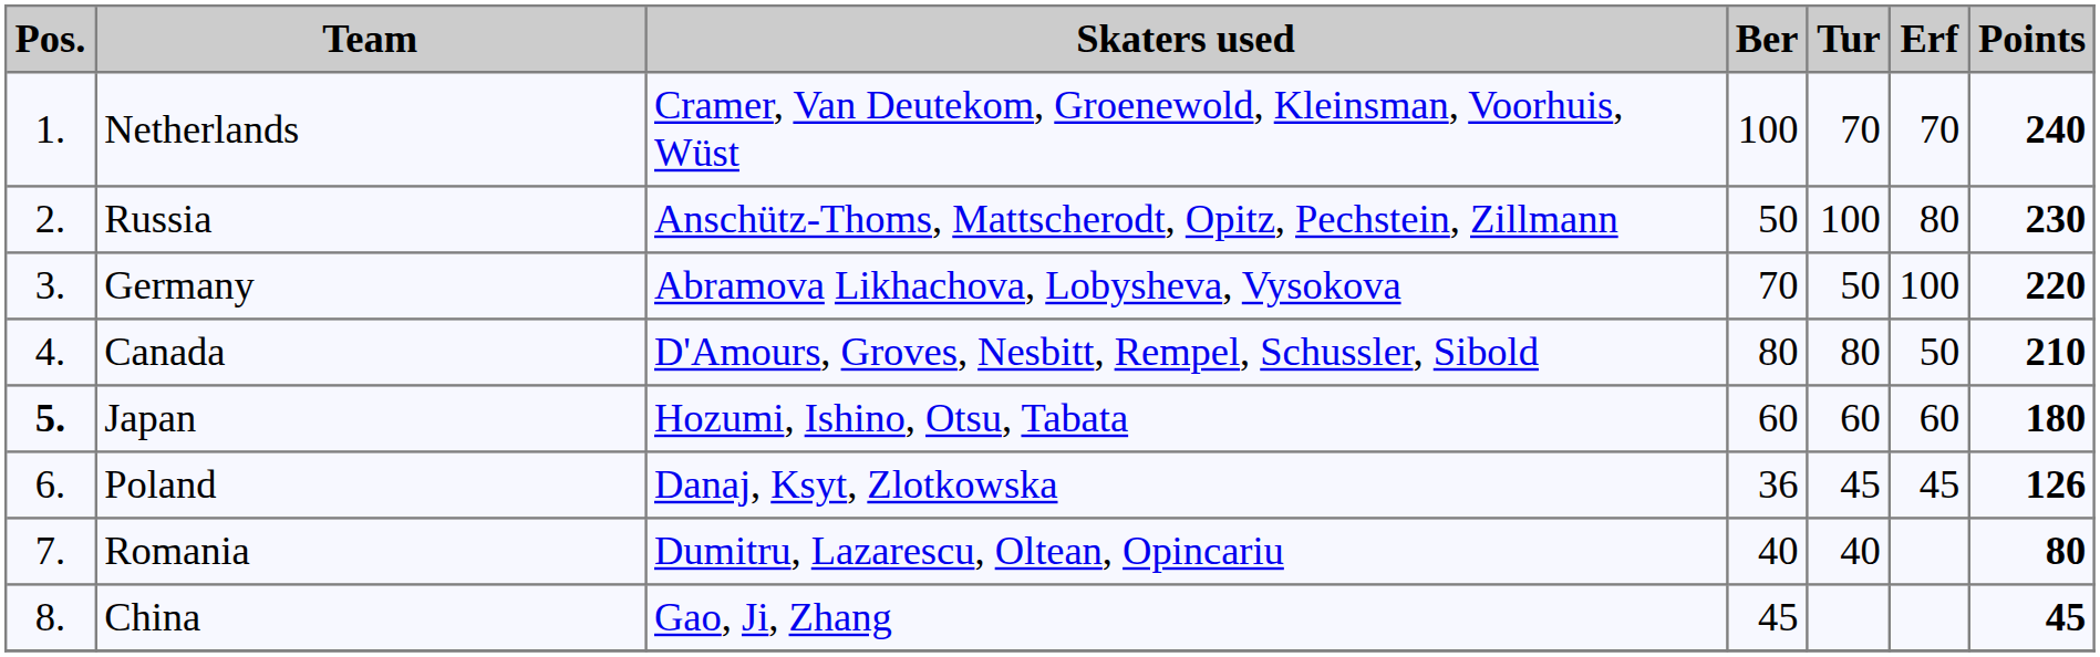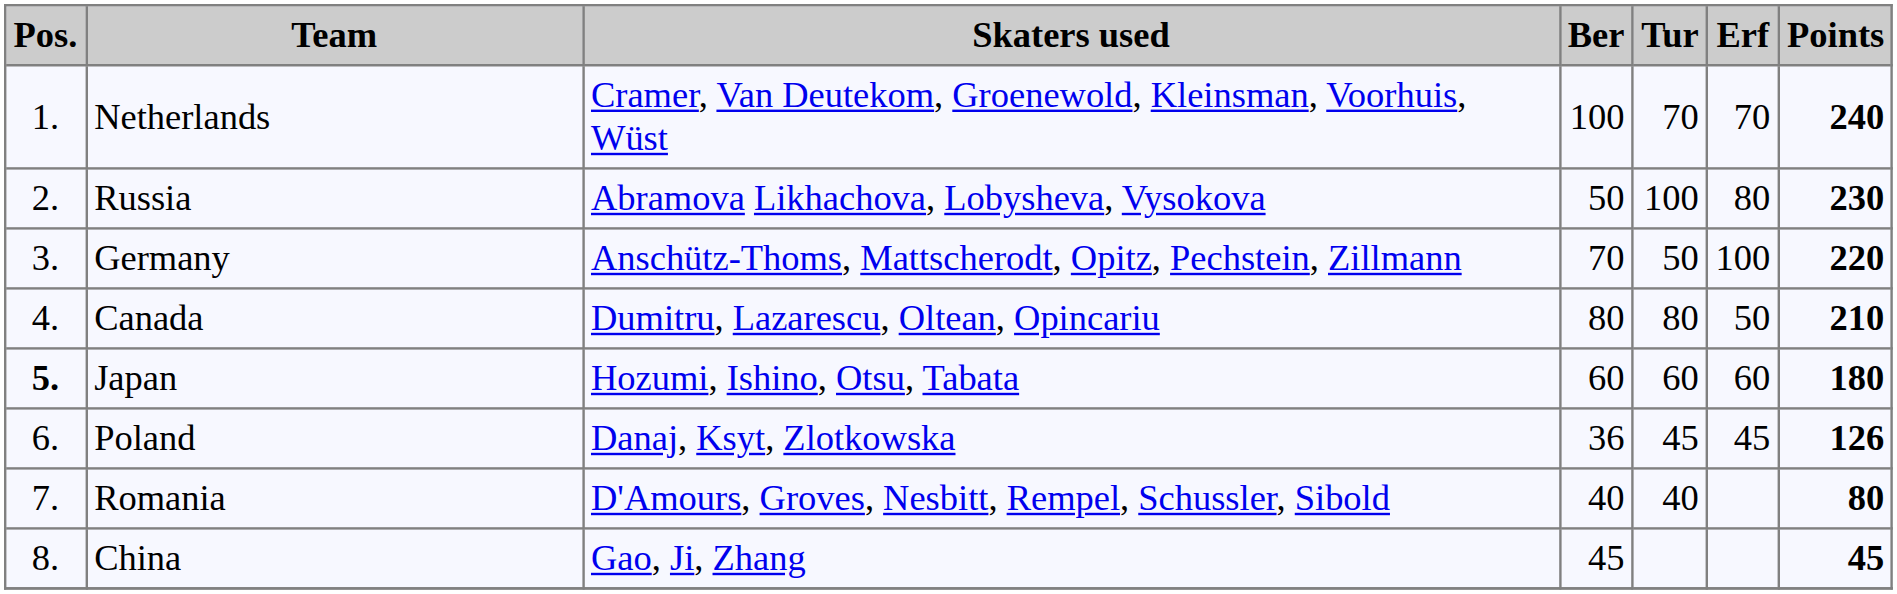 <table bgcolor="#f7f8ff" cellpadding="3" cellspacing="0" border="1" style="font-size: 95%; border: gray solid 1px; border-collapse: collapse;">
 <tr bgcolor="#CCCCCC">
 <td align="center" width="10"><strong>Pos.</strong></td>
 <td align="center" width="200"><strong>Team</strong></td>
 <td align="center" width="400"><strong>Skaters used</strong></td>
 <td align="center" width="20"><strong>Ber</strong></td>
 <td align="center" width="20"><strong>Tur</strong></td>
 <td align="center" width="20"><strong>Erf</strong></td>
 <td align="center" width="20"><strong>Points</strong></td>
 </tr>
 <tr align="left">
 <td align="center">1.</td>
 <td> Netherlands</td>
 <td><a href='#'>Cramer</a>, <a href='#'>Van Deutekom</a>, <a href='#'>Groenewold</a>, <a href='#'>Kleinsman</a>, <a href='#'>Voorhuis</a>, <a href='#'>Wüst</a></td>
 <td align="right">100</td>
 <td align="right">70</td>
 <td align="right">70</td>
 <td align="right"><strong>240</strong></td>
 </tr>
 <tr align="left">
 <td align="center">2.</td>
 <td> Russia</td>
-<td><a href='#'>Anschütz-Thoms</a>, <a href='#'>Mattscherodt</a>, <a href='#'>Opitz</a>, <a href='#'>Pechstein</a>, <a href='#'>Zillmann</a></td>
+<td><a href='#'>Abramova</a> <a href='#'>Likhachova</a>, <a href='#'>Lobysheva</a>, <a href='#'>Vysokova</a></td>
 <td align="right">50</td>
 <td align="right">100</td>
 <td align="right">80</td>
 <td align="right"><strong>230</strong></td>
 </tr>
 <tr align="left">
 <td align="center">3.</td>
 <td> Germany</td>
-<td><a href='#'>Abramova</a> <a href='#'>Likhachova</a>, <a href='#'>Lobysheva</a>, <a href='#'>Vysokova</a></td>
+<td><a href='#'>Anschütz-Thoms</a>, <a href='#'>Mattscherodt</a>, <a href='#'>Opitz</a>, <a href='#'>Pechstein</a>, <a href='#'>Zillmann</a></td>
 <td align="right">70</td>
 <td align="right">50</td>
 <td align="right">100</td>
 <td align="right"><strong>220</strong></td>
 </tr>
 <tr align="left">
 <td align="center">4.</td>
 <td> Canada</td>
-<td><a href='#'>D'Amours</a>, <a href='#'>Groves</a>, <a href='#'>Nesbitt</a>, <a href='#'>Rempel</a>, <a href='#'>Schussler</a>, <a href='#'>Sibold</a></td>
+<td><a href='#'>Dumitru</a>, <a href='#'>Lazarescu</a>, <a href='#'>Oltean</a>, <a href='#'>Opincariu</a></td>
 <td align="right">80</td>
 <td align="right">80</td>
 <td align="right">50</td>
 <td align="right"><strong>210</strong></td>
 </tr>
 <tr align="left">
 <td align="center"><strong>5.</strong></td>
 <td> Japan</td>
 <td><a href='#'>Hozumi</a>, <a href='#'>Ishino</a>, <a href='#'>Otsu</a>, <a href='#'>Tabata</a></td>
 <td align="right">60</td>
 <td align="right">60</td>
 <td align="right">60</td>
 <td align="right"><strong>180</strong></td>
 </tr>
 <tr align="left">
 <td align="center">6.</td>
 <td> Poland</td>
 <td><a href='#'>Danaj</a>, <a href='#'>Ksyt</a>, <a href='#'>Zlotkowska</a></td>
 <td align="right">36</td>
 <td align="right">45</td>
 <td align="right">45</td>
 <td align="right"><strong>126</strong></td>
 </tr>
 <tr align="left">
 <td align="center">7.</td>
 <td> Romania</td>
-<td><a href='#'>Dumitru</a>, <a href='#'>Lazarescu</a>, <a href='#'>Oltean</a>, <a href='#'>Opincariu</a></td>
+<td><a href='#'>D'Amours</a>, <a href='#'>Groves</a>, <a href='#'>Nesbitt</a>, <a href='#'>Rempel</a>, <a href='#'>Schussler</a>, <a href='#'>Sibold</a></td>
 <td align="right">40</td>
 <td align="right">40</td>
 <td align="right"></td>
 <td align="right"><strong>80</strong></td>
 </tr>
 <tr align="left">
 <td align="center">8.</td>
 <td> China</td>
 <td><a href='#'>Gao</a>, <a href='#'>Ji</a>, <a href='#'>Zhang</a></td>
 <td align="right">45</td>
 <td align="right"></td>
 <td align="right"></td>
 <td align="right"><strong>45</strong></td>
 </tr>
 <tr>
 </tr>
 </table>
